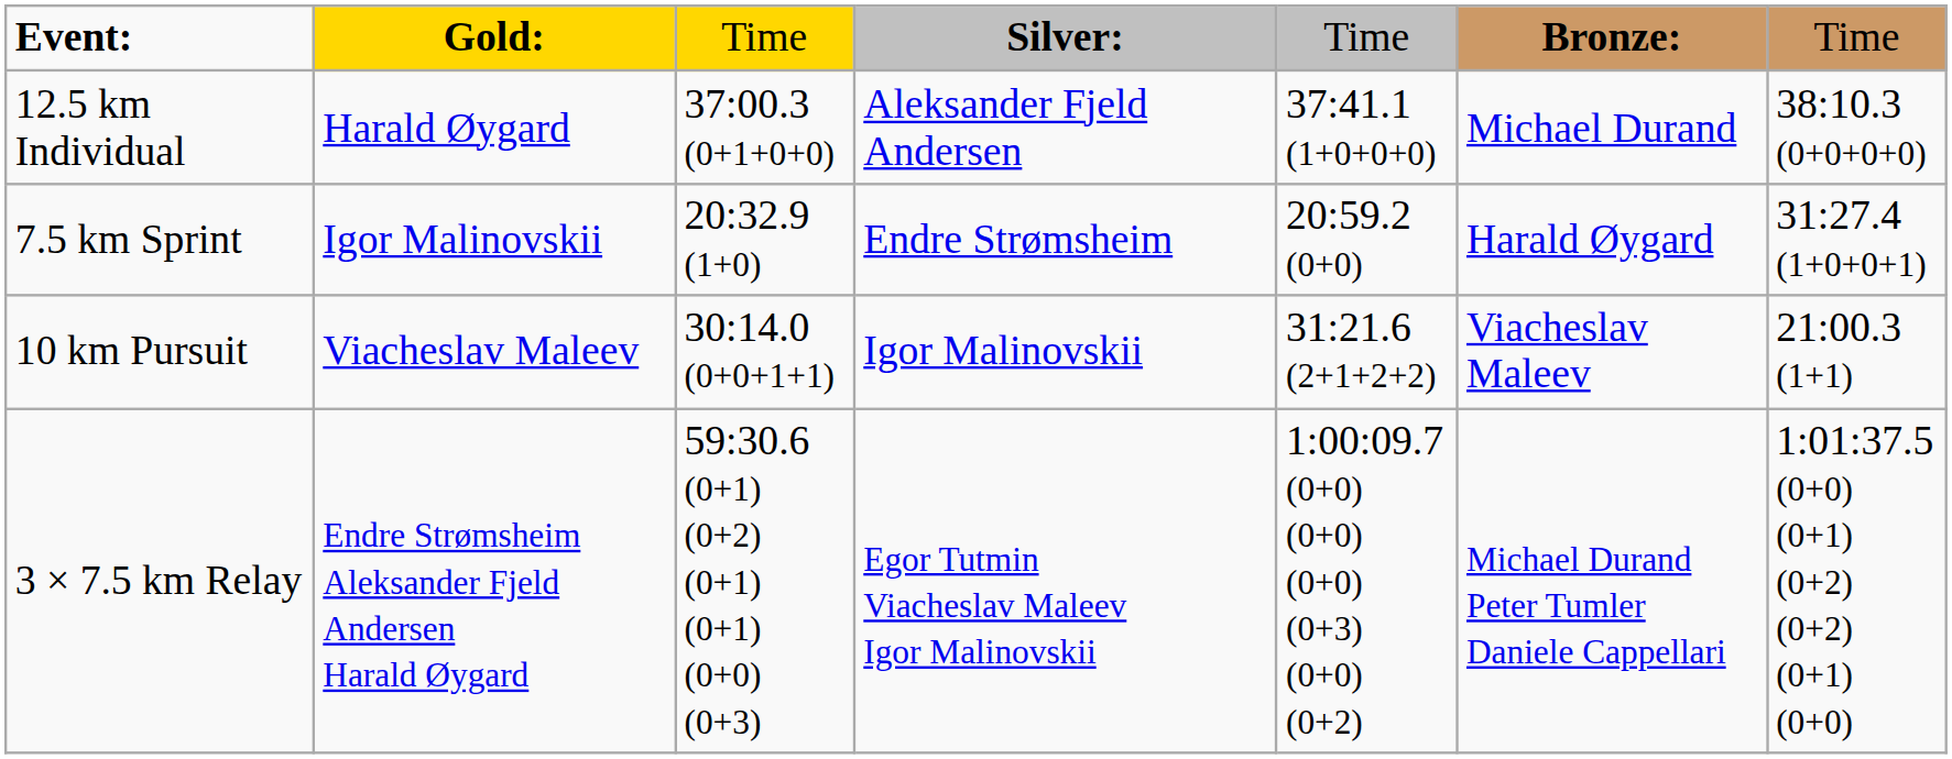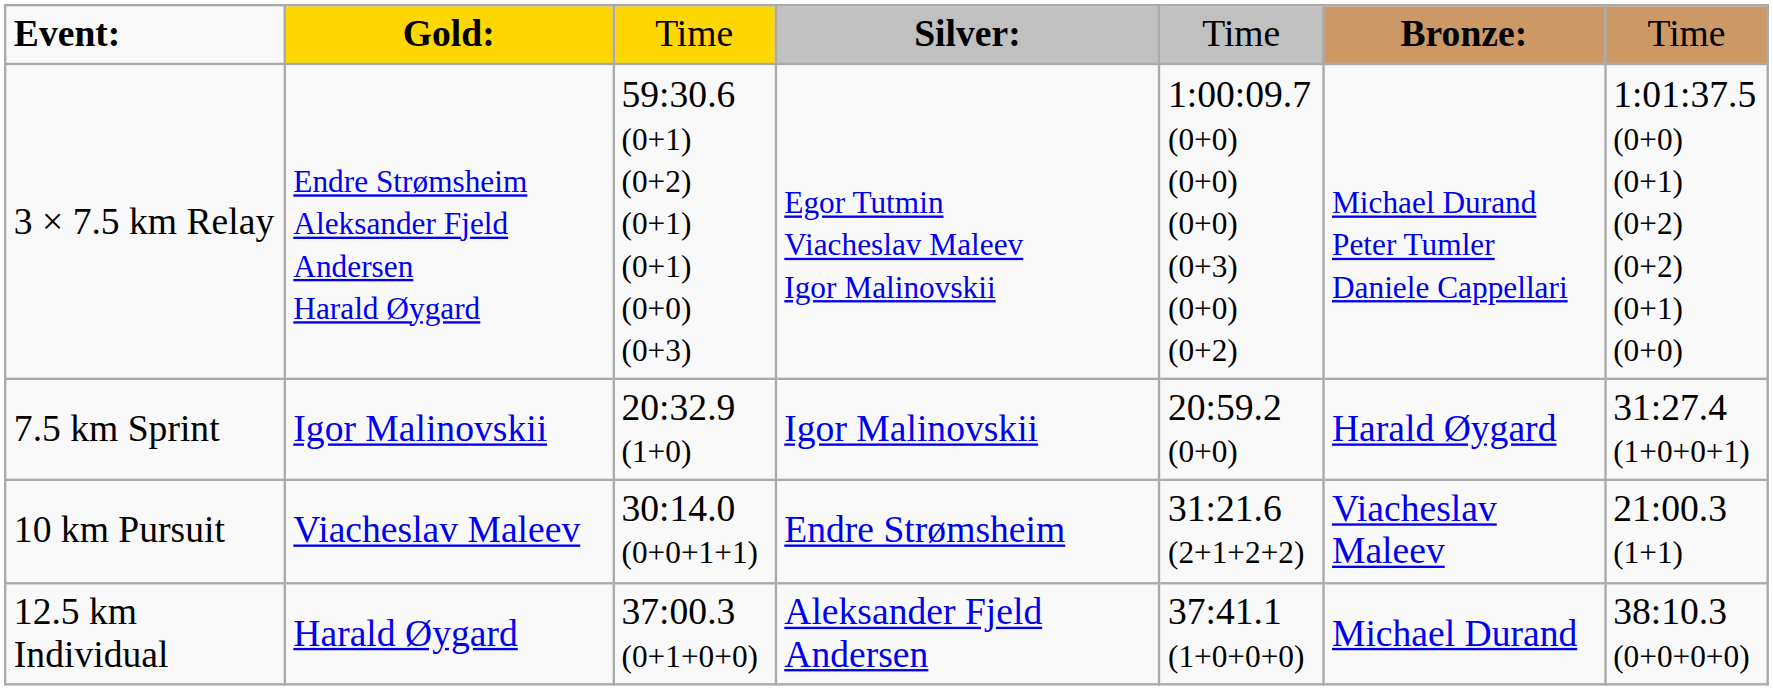 <table class="wikitable" width=85%>
 <tr>
 <td><strong>Event:</strong></td>
 <td style="text-align:center;background-color:gold;"><strong>Gold:</strong></td>
 <td style="text-align:center;background-color:gold;">Time</td>
 <td style="text-align:center;background-color:silver;"><strong>Silver:</strong></td>
 <td style="text-align:center;background-color:silver;">Time</td>
 <td style="text-align:center;background-color:#CC9966;"><strong>Bronze:</strong></td>
 <td style="text-align:center;background-color:#CC9966;">Time</td>
 </tr>
 <tr>
+<td>3 × 7.5 km Relay<br><em></em></td>
+<td> <br><small><a href='#'>Endre Strømsheim</a><br><a href='#'>Aleksander Fjeld Andersen</a><br><a href='#'>Harald Øygard</a></small></td>
+<td>59:30.6<br><small>(0+1) (0+2)<br>(0+1) (0+1)<br>(0+0) (0+3)</small></td>
+<td>  <br><small><a href='#'>Egor Tutmin</a><br><a href='#'>Viacheslav Maleev</a><br><a href='#'>Igor Malinovskii</a></small></td>
+<td>1:00:09.7<br><small>(0+0) (0+0)<br>(0+0) (0+3)<br>(0+0) (0+2)</small></td>
+<td>  <br><small><a href='#'>Michael Durand</a><br><a href='#'>Peter Tumler</a><br><a href='#'>Daniele Cappellari</a></small></td>
+<td>1:01:37.5<br><small>(0+0) (0+1)<br>(0+2) (0+2)<br>(0+1) (0+0)</small></td>
+</tr>
+<tr>
+<td>7.5 km Sprint<br><em></em></td>
+<td><a href='#'>Igor Malinovskii</a><br><small></small></td>
+<td>20:32.9<br><small>(1+0)</small></td>
+<td><a href='#'>Igor Malinovskii</a><br><small></small></td>
+<td>20:59.2<br><small>(0+0)</small></td>
+<td><a href='#'>Harald Øygard</a><br><small></small></td>
+<td>31:27.4<br><small>(1+0+0+1)</small></td>
+</tr>
+<tr>
+<td>10 km Pursuit<br><em></em></td>
+<td><a href='#'>Viacheslav Maleev</a><br><small></small></td>
+<td>30:14.0<br><small>(0+0+1+1)</small></td>
+<td><a href='#'>Endre Strømsheim</a><br><small></small></td>
+<td>31:21.6<br><small>(2+1+2+2)</small></td>
+<td><a href='#'>Viacheslav Maleev</a><br><small></small></td>
+<td>21:00.3<br><small>(1+1)</small></td>
+</tr>
+<tr>
 <td>12.5 km Individual<br><em></em></td>
 <td><a href='#'>Harald Øygard</a><br><small></small></td>
 <td>37:00.3<br><small>(0+1+0+0)</small></td>
 <td><a href='#'>Aleksander Fjeld Andersen</a><br><small></small></td>
 <td>37:41.1<br><small>(1+0+0+0)</small></td>
 <td><a href='#'>Michael Durand</a><br><small></small></td>
 <td>38:10.3<br><small>(0+0+0+0)</small></td>
 </tr>
-<tr>
-<td>7.5 km Sprint<br><em></em></td>
-<td><a href='#'>Igor Malinovskii</a><br><small></small></td>
-<td>20:32.9<br><small>(1+0)</small></td>
-<td><a href='#'>Endre Strømsheim</a><br><small></small></td>
-<td>20:59.2<br><small>(0+0)</small></td>
-<td><a href='#'>Harald Øygard</a><br><small></small></td>
-<td>31:27.4<br><small>(1+0+0+1)</small></td>
-</tr>
-<tr>
-<td>10 km Pursuit<br><em></em></td>
-<td><a href='#'>Viacheslav Maleev</a><br><small></small></td>
-<td>30:14.0<br><small>(0+0+1+1)</small></td>
-<td><a href='#'>Igor Malinovskii</a><br><small></small></td>
-<td>31:21.6<br><small>(2+1+2+2)</small></td>
-<td><a href='#'>Viacheslav Maleev</a><br><small></small></td>
-<td>21:00.3<br><small>(1+1)</small></td>
-</tr>
-<tr>
-<td>3 × 7.5 km Relay<br><em></em></td>
-<td> <br><small><a href='#'>Endre Strømsheim</a><br><a href='#'>Aleksander Fjeld Andersen</a><br><a href='#'>Harald Øygard</a></small></td>
-<td>59:30.6<br><small>(0+1) (0+2)<br>(0+1) (0+1)<br>(0+0) (0+3)</small></td>
-<td>  <br><small><a href='#'>Egor Tutmin</a><br><a href='#'>Viacheslav Maleev</a><br><a href='#'>Igor Malinovskii</a></small></td>
-<td>1:00:09.7<br><small>(0+0) (0+0)<br>(0+0) (0+3)<br>(0+0) (0+2)</small></td>
-<td>  <br><small><a href='#'>Michael Durand</a><br><a href='#'>Peter Tumler</a><br><a href='#'>Daniele Cappellari</a></small></td>
-<td>1:01:37.5<br><small>(0+0) (0+1)<br>(0+2) (0+2)<br>(0+1) (0+0)</small></td>
-</tr>
 </table>
